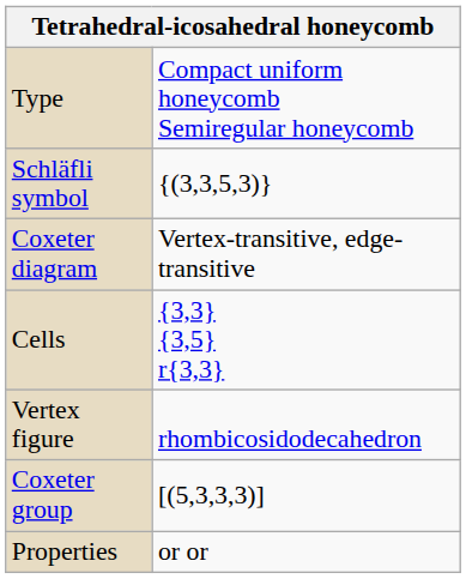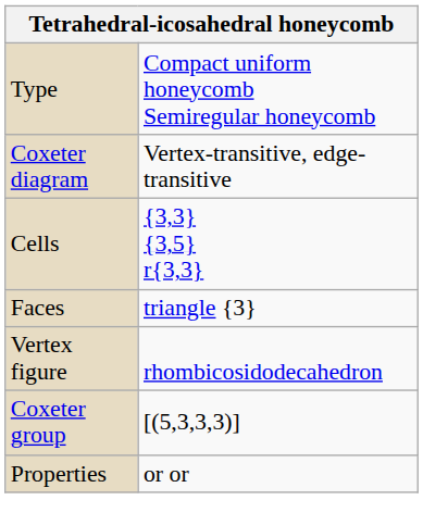 <table class="wikitable" align="right" style="margin-left:10px" width="280">
 <tr>
 <th bgcolor=#e7dcc3 colspan=2>Tetrahedral-icosahedral honeycomb</th>
 </tr>
 <tr>
 <td bgcolor=#e7dcc3>Type</td>
 <td><a href='#'>Compact uniform honeycomb</a><br><a href='#'>Semiregular honeycomb</a></td>
 </tr>
 <tr>
-<td bgcolor=#e7dcc3><a href='#'>Schläfli symbol</a></td>
-<td>{(3,3,5,3)}</td>
-</tr>
-<tr>
 <td bgcolor=#e7dcc3><a href='#'>Coxeter diagram</a></td>
 <td>Vertex-transitive, edge-transitive</td>
 </tr>
 <tr>
 <td bgcolor=#e7dcc3>Cells</td>
 <td><a href='#'>{3,3}</a> <br><a href='#'>{3,5}</a> <br><a href='#'>r{3,3}</a> </td>
+</tr>
+<tr>
+<td bgcolor=#e7dcc3>Faces</td>
+<td><a href='#'>triangle</a> {3}</td>
 </tr>
 <tr>
 <td bgcolor=#e7dcc3>Vertex figure</td>
 <td><br><a href='#'>rhombicosidodecahedron</a></td>
 </tr>
 <tr>
 <td bgcolor=#e7dcc3><a href='#'>Coxeter group</a></td>
 <td>[(5,3,3,3)]</td>
 </tr>
 <tr>
 <td bgcolor=#e7dcc3>Properties</td>
 <td> or  or </td>
 </tr>
 </table>
